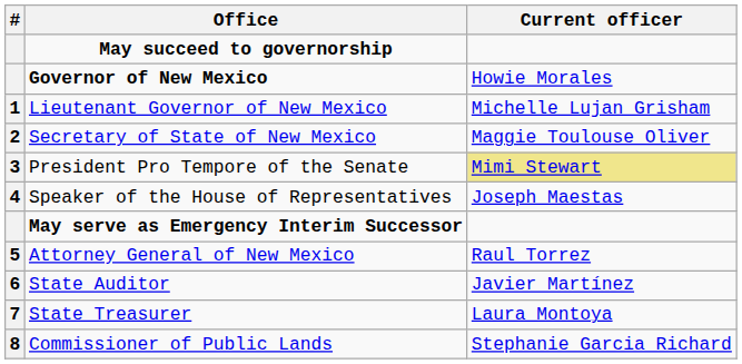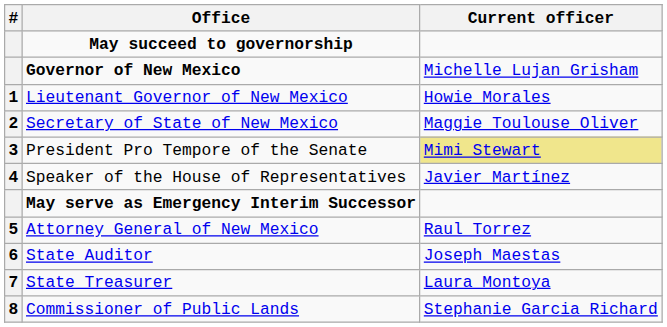 <table class=wikitable>
 <tr>
 <th>#</th>
 <th>Office</th>
 <th>Current officer</th>
 </tr>
 <tr>
 <th></th>
 <td align=center><strong>May succeed to governorship</strong></td>
 <td></td>
 </tr>
 <tr>
 <th></th>
 <td><strong>Governor of New Mexico</strong></td>
-<td><a href='#'>Howie Morales</a></td>
+<td><a href='#'>Michelle Lujan Grisham</a></td>
 </tr>
 <tr>
 <th>1</th>
 <td><a href='#'>Lieutenant Governor of New Mexico</a></td>
-<td><a href='#'>Michelle Lujan Grisham</a></td>
+<td><a href='#'>Howie Morales</a></td>
 </tr>
 <tr>
 <th>2</th>
 <td><a href='#'>Secretary of State of New Mexico</a></td>
 <td><a href='#'>Maggie Toulouse Oliver</a></td>
 </tr>
 <tr>
 <th>3</th>
 <td>President Pro Tempore of the Senate</td>
 <td style="background: khaki;"><a href='#'>Mimi Stewart</a></td>
 </tr>
 <tr>
 <th>4</th>
 <td>Speaker of the House of Representatives</td>
-<td><a href='#'>Joseph Maestas</a></td>
+<td><a href='#'>Javier Martínez</a></td>
 </tr>
 <tr>
 <th></th>
 <td align=center><strong>May serve as Emergency Interim Successor</strong></td>
 <td></td>
 </tr>
 <tr>
 <th>5</th>
 <td><a href='#'>Attorney General of New Mexico</a></td>
 <td><a href='#'>Raul Torrez</a></td>
 </tr>
 <tr>
 <th>6</th>
 <td><a href='#'>State Auditor</a></td>
-<td><a href='#'>Javier Martínez</a></td>
+<td><a href='#'>Joseph Maestas</a></td>
 </tr>
 <tr>
 <th>7</th>
 <td><a href='#'>State Treasurer</a></td>
 <td><a href='#'>Laura Montoya</a></td>
 </tr>
 <tr>
 <th>8</th>
 <td><a href='#'>Commissioner of Public Lands</a></td>
 <td><a href='#'>Stephanie Garcia Richard</a></td>
 </tr>
 </table>
